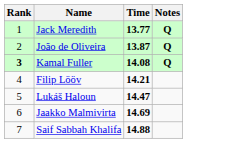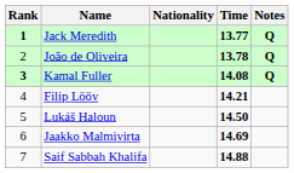 <table class="wikitable sortable" style="text-align:center">
 <tr>
 <th>Rank</th>
 <th>Name</th>
+<th>Nationality</th>
 <th>Time</th>
 <th>Notes</th>
 </tr>
 <tr bgcolor=ccffcc>
-<td>1</td>
+<td><strong>1</strong></td>
 <td align=left><a href='#'>Jack Meredith</a></td>
+<td align=left></td>
 <td><strong>13.77</strong></td>
 <td><strong>Q</strong></td>
 </tr>
 <tr bgcolor=ccffcc>
 <td>2</td>
 <td align=left><a href='#'>João de Oliveira</a></td>
-<td><strong>13.87</strong></td>
+<td align=left></td>
+<td><strong>13.78</strong></td>
 <td><strong>Q</strong></td>
 </tr>
 <tr bgcolor=ccffcc>
 <td><strong>3</strong></td>
 <td align=left><a href='#'>Kamal Fuller</a></td>
+<td align=left></td>
 <td><strong>14.08</strong></td>
 <td><strong>Q</strong></td>
 </tr>
 <tr>
 <td>4</td>
 <td align=left><a href='#'>Filip Lööv</a></td>
+<td align=left></td>
 <td><strong>14.21</strong></td>
 <td></td>
 </tr>
 <tr>
 <td>5</td>
 <td align=left><a href='#'>Lukáš Haloun</a></td>
-<td><strong>14.47</strong></td>
+<td align=left></td>
+<td><strong>14.50</strong></td>
 <td></td>
 </tr>
 <tr>
 <td>6</td>
 <td align=left><a href='#'>Jaakko Malmivirta</a></td>
+<td align=left></td>
 <td><strong>14.69</strong></td>
 <td></td>
 </tr>
 <tr>
 <td>7</td>
 <td align=left><a href='#'>Saif Sabbah Khalifa</a></td>
+<td align=left></td>
 <td><strong>14.88</strong></td>
 <td></td>
 </tr>
 </table>
